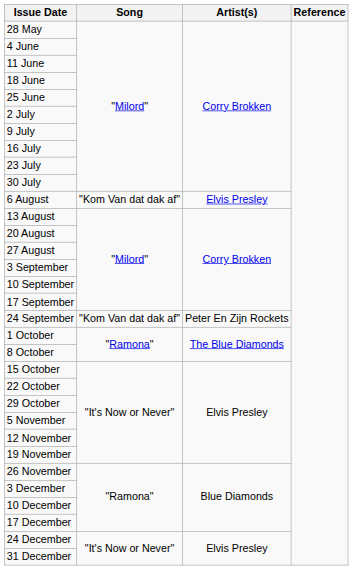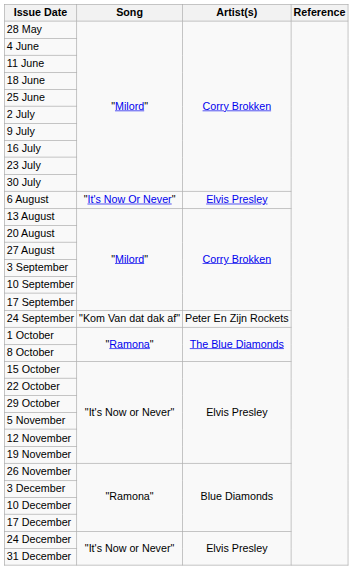 <table class="wikitable">
 <tr>
 <th align="center">Issue Date</th>
 <th align="center">Song</th>
 <th align="center">Artist(s)</th>
 <th align="center">Reference</th>
 </tr>
 <tr>
 <td>28 May</td>
 <td align="center" rowspan="10">"<a href='#'>Milord</a>"</td>
 <td align="center" rowspan="10"><a href='#'>Corry Brokken</a></td>
 <td align="center" rowspan="33"></td>
 </tr>
 <tr>
 <td>4 June</td>
 </tr>
 <tr>
 <td>11 June</td>
 </tr>
 <tr>
 <td>18 June</td>
 </tr>
 <tr>
 <td>25 June</td>
 </tr>
 <tr>
 <td>2 July</td>
 </tr>
 <tr>
 <td>9 July</td>
 </tr>
 <tr>
 <td>16 July</td>
 </tr>
 <tr>
 <td>23 July</td>
 </tr>
 <tr>
 <td>30 July</td>
 </tr>
 <tr>
 <td>6 August</td>
-<td align="center" rowspan="1">"Kom Van dat dak af"</td>
+<td align="center" rowspan="1">"<a href='#'>It's Now Or Never</a>"</td>
 <td align="center" rowspan="1"><a href='#'>Elvis Presley</a></td>
 </tr>
 <tr>
 <td>13 August</td>
 <td align="center" rowspan="6">"<a href='#'>Milord</a>"</td>
 <td align="center" rowspan="6"><a href='#'>Corry Brokken</a></td>
 </tr>
 <tr>
 <td>20 August</td>
 </tr>
 <tr>
 <td>27 August</td>
 </tr>
 <tr>
 <td>3 September</td>
 </tr>
 <tr>
 <td>10 September</td>
 </tr>
 <tr>
 <td>17 September</td>
 </tr>
 <tr>
 <td>24 September</td>
 <td align="center" rowspan="1">"Kom Van dat dak af"</td>
 <td align="center" rowspan="1">Peter En Zijn Rockets</td>
 </tr>
 <tr>
 <td>1 October</td>
 <td align="center" rowspan="2">"<a href='#'>Ramona</a>"</td>
 <td align="center" rowspan="2"><a href='#'>The Blue Diamonds</a></td>
 </tr>
 <tr>
 <td>8 October</td>
 </tr>
 <tr>
 <td>15 October</td>
 <td align="center" rowspan="6">"It's Now or Never"</td>
 <td align="center" rowspan="6">Elvis Presley</td>
 </tr>
 <tr>
 <td>22 October</td>
 </tr>
 <tr>
 <td>29 October</td>
 </tr>
 <tr>
 <td>5 November</td>
 </tr>
 <tr>
 <td>12 November</td>
 </tr>
 <tr>
 <td>19 November</td>
 </tr>
 <tr>
 <td>26 November</td>
 <td align="center" rowspan="4">"Ramona"</td>
 <td align="center" rowspan="4">Blue Diamonds</td>
 </tr>
 <tr>
 <td>3 December</td>
 </tr>
 <tr>
 <td>10 December</td>
 </tr>
 <tr>
 <td>17 December</td>
 </tr>
 <tr>
 <td>24 December</td>
 <td align="center" rowspan="2">"It's Now or Never"</td>
 <td align="center" rowspan="2">Elvis Presley</td>
 </tr>
 <tr>
 <td>31 December</td>
 </tr>
 </table>
